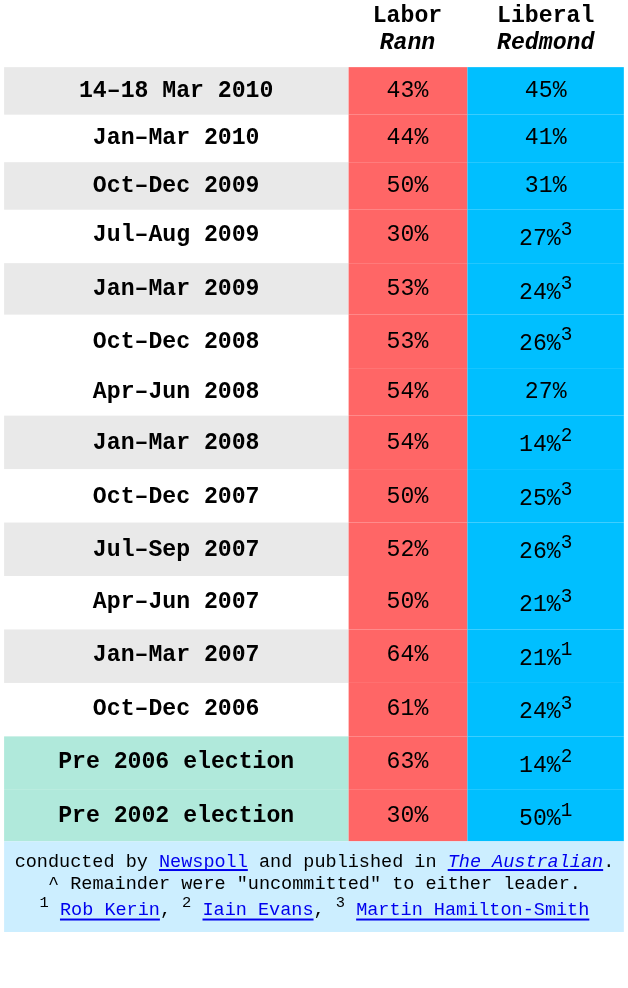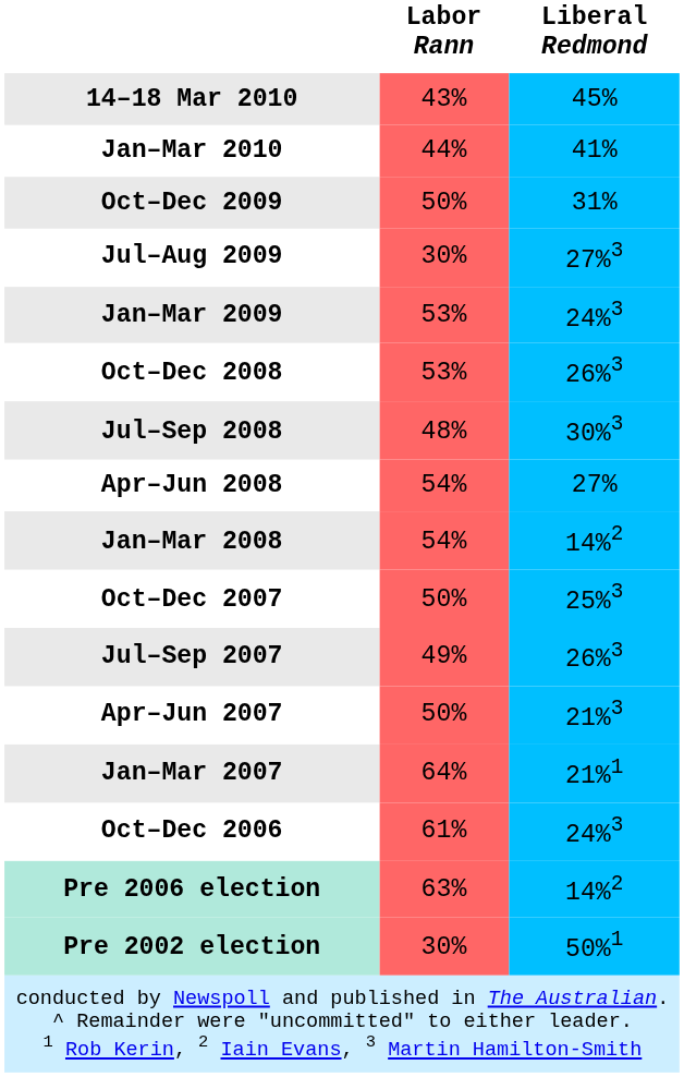 <table class="toccolours" cellpadding="5" cellspacing="0" style="float:right; margin-right:.5em; margin-top:.4em; font-size:90%;">
 <tr>
 </tr>
 <tr>
 <th></th>
 <th>Labor<br><em>Rann</em></th>
 <th>Liberal<br><em>Redmond</em></th>
 </tr>
 <tr>
 <th style="background:#e9e9e9;">14–18 Mar 2010</th>
 <td style="text-align:center; background:#f66;">43%</td>
 <td style="text-align:center; background:#00bfff;">45%</td>
 </tr>
 <tr>
 <th>Jan–Mar 2010</th>
 <td style="text-align:center; background:#f66;">44%</td>
 <td style="text-align:center; background:#00bfff;">41%</td>
 </tr>
 <tr>
 <th style="background:#e9e9e9;">Oct–Dec 2009</th>
 <td style="text-align:center; background:#f66;">50%</td>
 <td style="text-align:center; background:#00bfff;">31%</td>
 </tr>
 <tr>
 <th>Jul–Aug 2009</th>
 <td style="text-align:center; background:#f66;">30%</td>
 <td style="text-align:center; background:#00bfff;">27%<sup>3</sup></td>
 </tr>
 <tr>
 <th style="background:#e9e9e9;">Jan–Mar 2009</th>
 <td style="text-align:center; background:#f66;">53%</td>
 <td style="text-align:center; background:#00bfff;">24%<sup>3</sup></td>
 </tr>
 <tr>
 <th>Oct–Dec 2008</th>
 <td style="text-align:center; background:#f66;">53%</td>
 <td style="text-align:center; background:#00bfff;">26%<sup>3</sup></td>
 </tr>
 <tr>
+<th style="background:#e9e9e9;">Jul–Sep 2008</th>
+<td style="text-align:center; background:#f66;">48%</td>
+<td style="text-align:center; background:#00bfff;">30%<sup>3</sup></td>
+</tr>
+<tr>
 <th>Apr–Jun 2008</th>
 <td style="text-align:center; background:#f66;">54%</td>
 <td style="text-align:center; background:#00bfff;">27%</td>
 </tr>
 <tr>
 <th style="background:#e9e9e9;">Jan–Mar 2008</th>
 <td style="text-align:center; background:#f66;">54%</td>
 <td style="text-align:center; background:#00bfff;">14%<sup>2</sup></td>
 </tr>
 <tr>
 <th>Oct–Dec 2007</th>
 <td style="text-align:center; background:#f66;">50%</td>
 <td style="text-align:center; background:#00bfff;">25%<sup>3</sup></td>
 </tr>
 <tr>
 <th style="background:#e9e9e9;">Jul–Sep 2007</th>
-<td style="text-align:center; background:#f66;">52%</td>
+<td style="text-align:center; background:#f66;">49%</td>
 <td style="text-align:center; background:#00bfff;">26%<sup>3</sup></td>
 </tr>
 <tr>
 <th>Apr–Jun 2007</th>
 <td style="text-align:center; background:#f66;">50%</td>
 <td style="text-align:center; background:#00bfff;">21%<sup>3</sup></td>
 </tr>
 <tr>
 <th style="background:#e9e9e9;">Jan–Mar 2007</th>
 <td style="text-align:center; background:#f66;">64%</td>
 <td style="text-align:center; background:#00bfff;">21%<sup>1</sup></td>
 </tr>
 <tr>
 <th>Oct–Dec 2006</th>
 <td style="text-align:center; background:#f66;">61%</td>
 <td style="text-align:center; background:#00bfff;">24%<sup>3</sup></td>
 </tr>
 <tr>
 <th style="background:#b0e9db;">Pre 2006 election</th>
 <td style="text-align:center; background:#f66;">63%</td>
 <td style="text-align:center; background:#00bfff;">14%<sup>2</sup></td>
 </tr>
 <tr>
 <th style="background:#b0e9db;">Pre 2002 election</th>
 <td style="text-align:center; background:#f66;">30%</td>
 <td style="text-align:center; background:#00bfff;">50%<sup>1</sup></td>
 </tr>
 <tr>
 <td colspan="3" style="font-size:80%; background:#cef; text-align:center;"> conducted by <a href='#'>Newspoll</a> and published in <em><a href='#'>The Australian</a></em>.<br>^ Remainder were "uncommitted" to either leader.<br><sup>1</sup> <a href='#'>Rob Kerin</a>, <sup>2</sup> <a href='#'>Iain Evans</a>, <sup>3</sup> <a href='#'>Martin Hamilton-Smith</a></td>
 </tr>
 </table>
